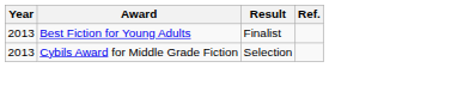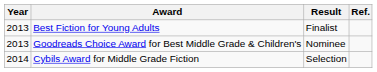 <table class="wikitable sortable mw-collapsible">
 <tr>
 <th>Year</th>
 <th>Award</th>
 <th>Result</th>
 <th>Ref.</th>
 </tr>
 <tr>
 <td>2013</td>
 <td><a href='#'>Best Fiction for Young Adults</a></td>
 <td>Finalist</td>
 <td></td>
 </tr>
 <tr>
 <td>2013</td>
+<td><a href='#'>Goodreads Choice Award</a> for Best Middle Grade & Children's</td>
+<td>Nominee</td>
+<td></td>
+</tr>
+<tr>
+<td>2014</td>
 <td><a href='#'>Cybils Award</a> for Middle Grade Fiction</td>
 <td>Selection</td>
 <td></td>
 </tr>
 </table>
